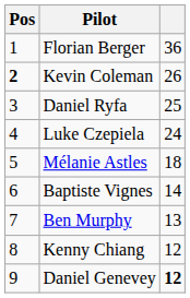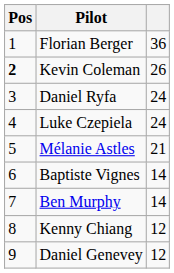 <table class="wikitable" style="font-size: 95%;">
 <tr>
 <th>Pos</th>
 <th>Pilot</th>
 <th></th>
 </tr>
 <tr>
 <td>1</td>
 <td> Florian Berger</td>
 <td align="right">36</td>
 </tr>
 <tr>
 <td><strong>2</strong></td>
 <td> Kevin Coleman</td>
 <td align="right">26</td>
 </tr>
 <tr>
 <td>3</td>
 <td> Daniel Ryfa</td>
-<td align="right">25</td>
+<td align="right">24</td>
 </tr>
 <tr>
 <td>4</td>
 <td> Luke Czepiela</td>
 <td align="right">24</td>
 </tr>
 <tr>
 <td>5</td>
 <td> <a href='#'>Mélanie Astles</a></td>
-<td align="right">18</td>
+<td align="right">21</td>
 </tr>
 <tr>
 <td>6</td>
 <td> Baptiste Vignes</td>
 <td align="right">14</td>
 </tr>
 <tr>
 <td>7</td>
 <td> <a href='#'>Ben Murphy</a></td>
-<td align="right">13</td>
+<td align="right">14</td>
 </tr>
 <tr>
 <td>8</td>
 <td> Kenny Chiang</td>
 <td align="right">12</td>
 </tr>
 <tr>
 <td>9</td>
 <td> Daniel Genevey</td>
-<td align="right"><strong>12</strong></td>
+<td align="right">12</td>
 </tr>
 </table>
